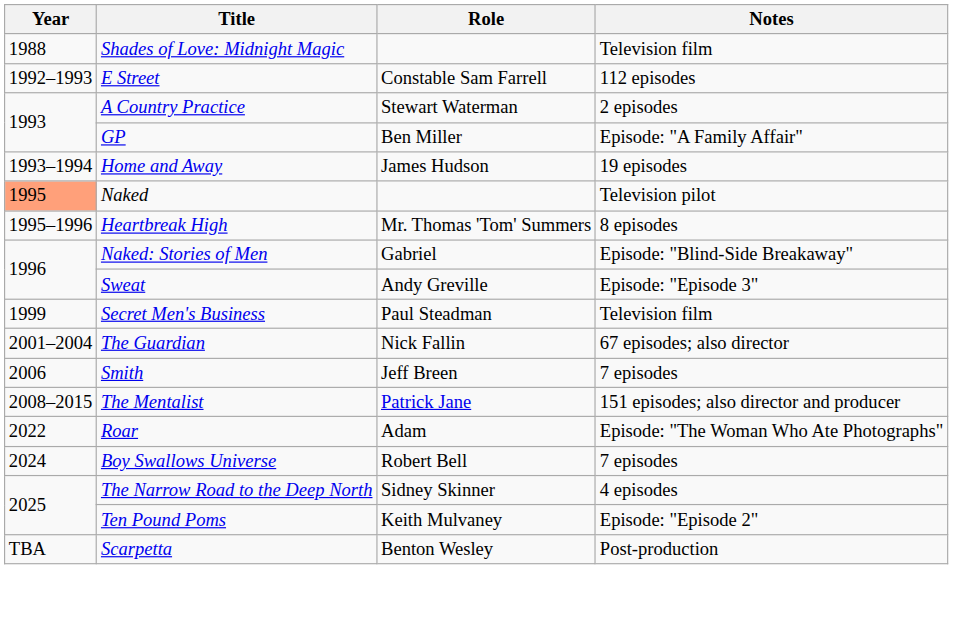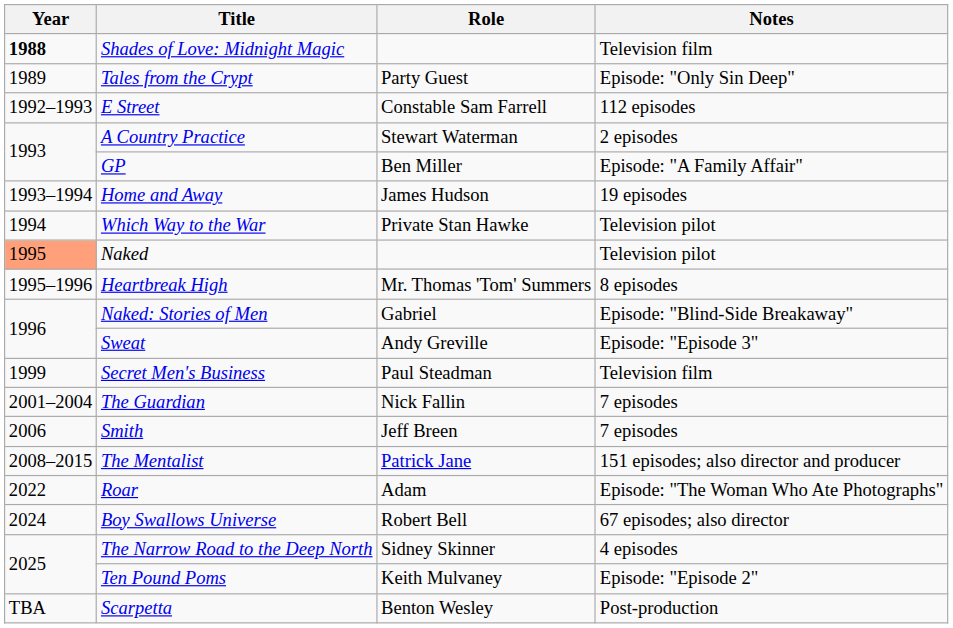 <table class="wikitable">
 <tr>
 <th scope="col">Year</th>
 <th scope="col">Title</th>
 <th scope="col">Role</th>
 <th scope="col">Notes</th>
 </tr>
 <tr>
-<td scope="row">1988</td>
+<td scope="row"><strong>1988</strong></td>
 <td><em><a href='#'>Shades of Love: Midnight Magic</a></em></td>
 <td></td>
 <td>Television film</td>
+</tr>
+<tr>
+<td scope="row">1989</td>
+<td><em><a href='#'>Tales from the Crypt</a></em></td>
+<td>Party Guest</td>
+<td>Episode: "Only Sin Deep"</td>
 </tr>
 <tr>
 <td scope="row">1992–1993</td>
 <td><em><a href='#'>E Street</a></em></td>
 <td>Constable Sam Farrell</td>
 <td>112 episodes</td>
 </tr>
 <tr>
 <td rowspan="2" scope="row">1993</td>
 <td><em><a href='#'>A Country Practice</a></em></td>
 <td>Stewart Waterman</td>
 <td>2 episodes</td>
 </tr>
 <tr>
 <td><a href='#'><em>GP</em></a></td>
 <td>Ben Miller</td>
 <td>Episode: "A Family Affair"</td>
 </tr>
 <tr>
 <td scope="row">1993–1994</td>
 <td><em><a href='#'>Home and Away</a></em></td>
 <td>James Hudson</td>
 <td>19 episodes</td>
+</tr>
+<tr>
+<td scope="row">1994</td>
+<td><em><a href='#'>Which Way to the War</a></em></td>
+<td>Private Stan Hawke</td>
+<td>Television pilot</td>
 </tr>
 <tr>
 <td scope="row" style="background: lightsalmon;">1995</td>
 <td><em>Naked</em></td>
 <td></td>
 <td>Television pilot</td>
 </tr>
 <tr>
 <td scope="row">1995–1996</td>
 <td><em><a href='#'>Heartbreak High</a></em></td>
 <td>Mr. Thomas 'Tom' Summers</td>
 <td>8 episodes</td>
 </tr>
 <tr>
 <td rowspan="2" scope="row">1996</td>
 <td><em><a href='#'>Naked: Stories of Men</a></em></td>
 <td>Gabriel</td>
 <td>Episode: "Blind-Side Breakaway"</td>
 </tr>
 <tr>
 <td><em><a href='#'>Sweat</a></em></td>
 <td>Andy Greville</td>
 <td>Episode: "Episode 3"</td>
 </tr>
 <tr>
 <td scope="row">1999</td>
 <td><em><a href='#'>Secret Men's Business</a></em></td>
 <td>Paul Steadman</td>
 <td>Television film</td>
 </tr>
 <tr>
 <td scope="row">2001–2004</td>
 <td><em><a href='#'>The Guardian</a></em></td>
 <td>Nick Fallin</td>
-<td>67 episodes; also director</td>
+<td>7 episodes</td>
 </tr>
 <tr>
 <td scope="row">2006</td>
 <td><em><a href='#'>Smith</a></em></td>
 <td>Jeff Breen</td>
 <td>7 episodes</td>
 </tr>
 <tr>
 <td scope="row">2008–2015</td>
 <td><em><a href='#'>The Mentalist</a></em></td>
 <td><a href='#'>Patrick Jane</a></td>
 <td>151 episodes; also director and producer</td>
 </tr>
 <tr>
 <td scope="row">2022</td>
 <td><a href='#'><em>Roar</em></a></td>
 <td>Adam</td>
 <td>Episode: "The Woman Who Ate Photographs"</td>
 </tr>
 <tr>
 <td scope="row">2024</td>
 <td><em><a href='#'>Boy Swallows Universe</a></em></td>
 <td>Robert Bell</td>
-<td>7 episodes</td>
+<td>67 episodes; also director</td>
 </tr>
 <tr>
 <td rowspan="2" scope="row">2025</td>
 <td><em><a href='#'>The Narrow Road to the Deep North</a></em></td>
 <td>Sidney Skinner</td>
 <td>4 episodes</td>
 </tr>
 <tr>
 <td><em><a href='#'>Ten Pound Poms</a></em></td>
 <td>Keith Mulvaney</td>
 <td>Episode: "Episode 2"</td>
 </tr>
 <tr>
 <td scope="row">TBA</td>
 <td><em><a href='#'>Scarpetta</a></em></td>
 <td>Benton Wesley</td>
 <td>Post-production</td>
 </tr>
 </table>
